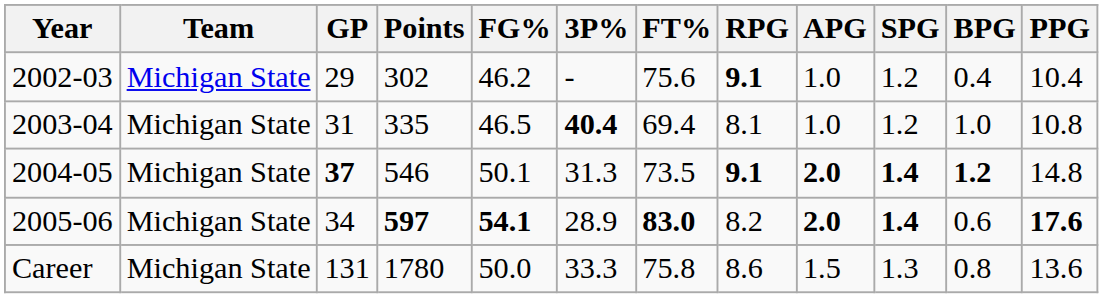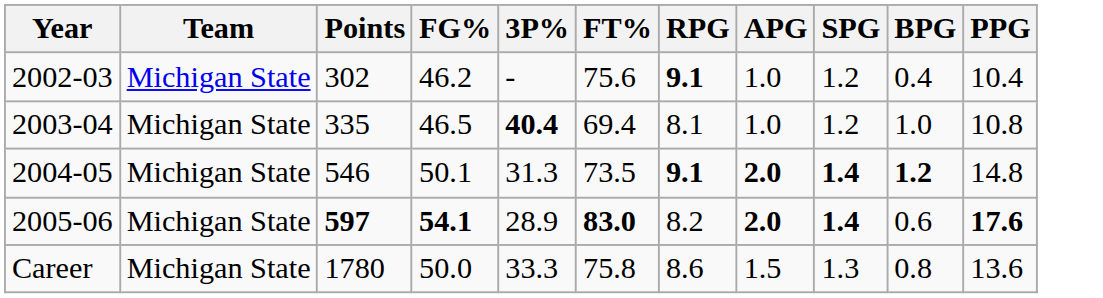 <table class="wikitable">
 <tr>
 <th>Year</th>
 <th>Team</th>
-<th>GP</th>
 <th>Points</th>
 <th>FG%</th>
 <th>3P%</th>
 <th>FT%</th>
 <th>RPG</th>
 <th>APG</th>
 <th>SPG</th>
 <th>BPG</th>
 <th>PPG</th>
 </tr>
 <tr>
 <td>2002-03</td>
 <td><a href='#'>Michigan State</a></td>
-<td>29</td>
 <td>302</td>
 <td>46.2</td>
 <td>-</td>
 <td>75.6</td>
 <td><strong>9.1</strong></td>
 <td>1.0</td>
 <td>1.2</td>
 <td>0.4</td>
 <td>10.4</td>
 </tr>
 <tr>
 <td>2003-04</td>
 <td>Michigan State</td>
-<td>31</td>
 <td>335</td>
 <td>46.5</td>
 <td><strong>40.4</strong></td>
 <td>69.4</td>
 <td>8.1</td>
 <td>1.0</td>
 <td>1.2</td>
 <td>1.0</td>
 <td>10.8</td>
 </tr>
 <tr>
 <td>2004-05</td>
 <td>Michigan State</td>
-<td><strong>37</strong></td>
 <td>546</td>
 <td>50.1</td>
 <td>31.3</td>
 <td>73.5</td>
 <td><strong>9.1</strong></td>
 <td><strong>2.0</strong></td>
 <td><strong>1.4</strong></td>
 <td><strong>1.2</strong></td>
 <td>14.8</td>
 </tr>
 <tr>
 <td>2005-06</td>
 <td>Michigan State</td>
-<td>34</td>
 <td><strong>597</strong></td>
 <td><strong>54.1</strong></td>
 <td>28.9</td>
 <td><strong>83.0</strong></td>
 <td>8.2</td>
 <td><strong>2.0</strong></td>
 <td><strong>1.4</strong></td>
 <td>0.6</td>
 <td><strong>17.6</strong></td>
 </tr>
 <tr>
 <td>Career</td>
 <td>Michigan State</td>
-<td>131</td>
 <td>1780</td>
 <td>50.0</td>
 <td>33.3</td>
 <td>75.8</td>
 <td>8.6</td>
 <td>1.5</td>
 <td>1.3</td>
 <td>0.8</td>
 <td>13.6</td>
 </tr>
 </table>
